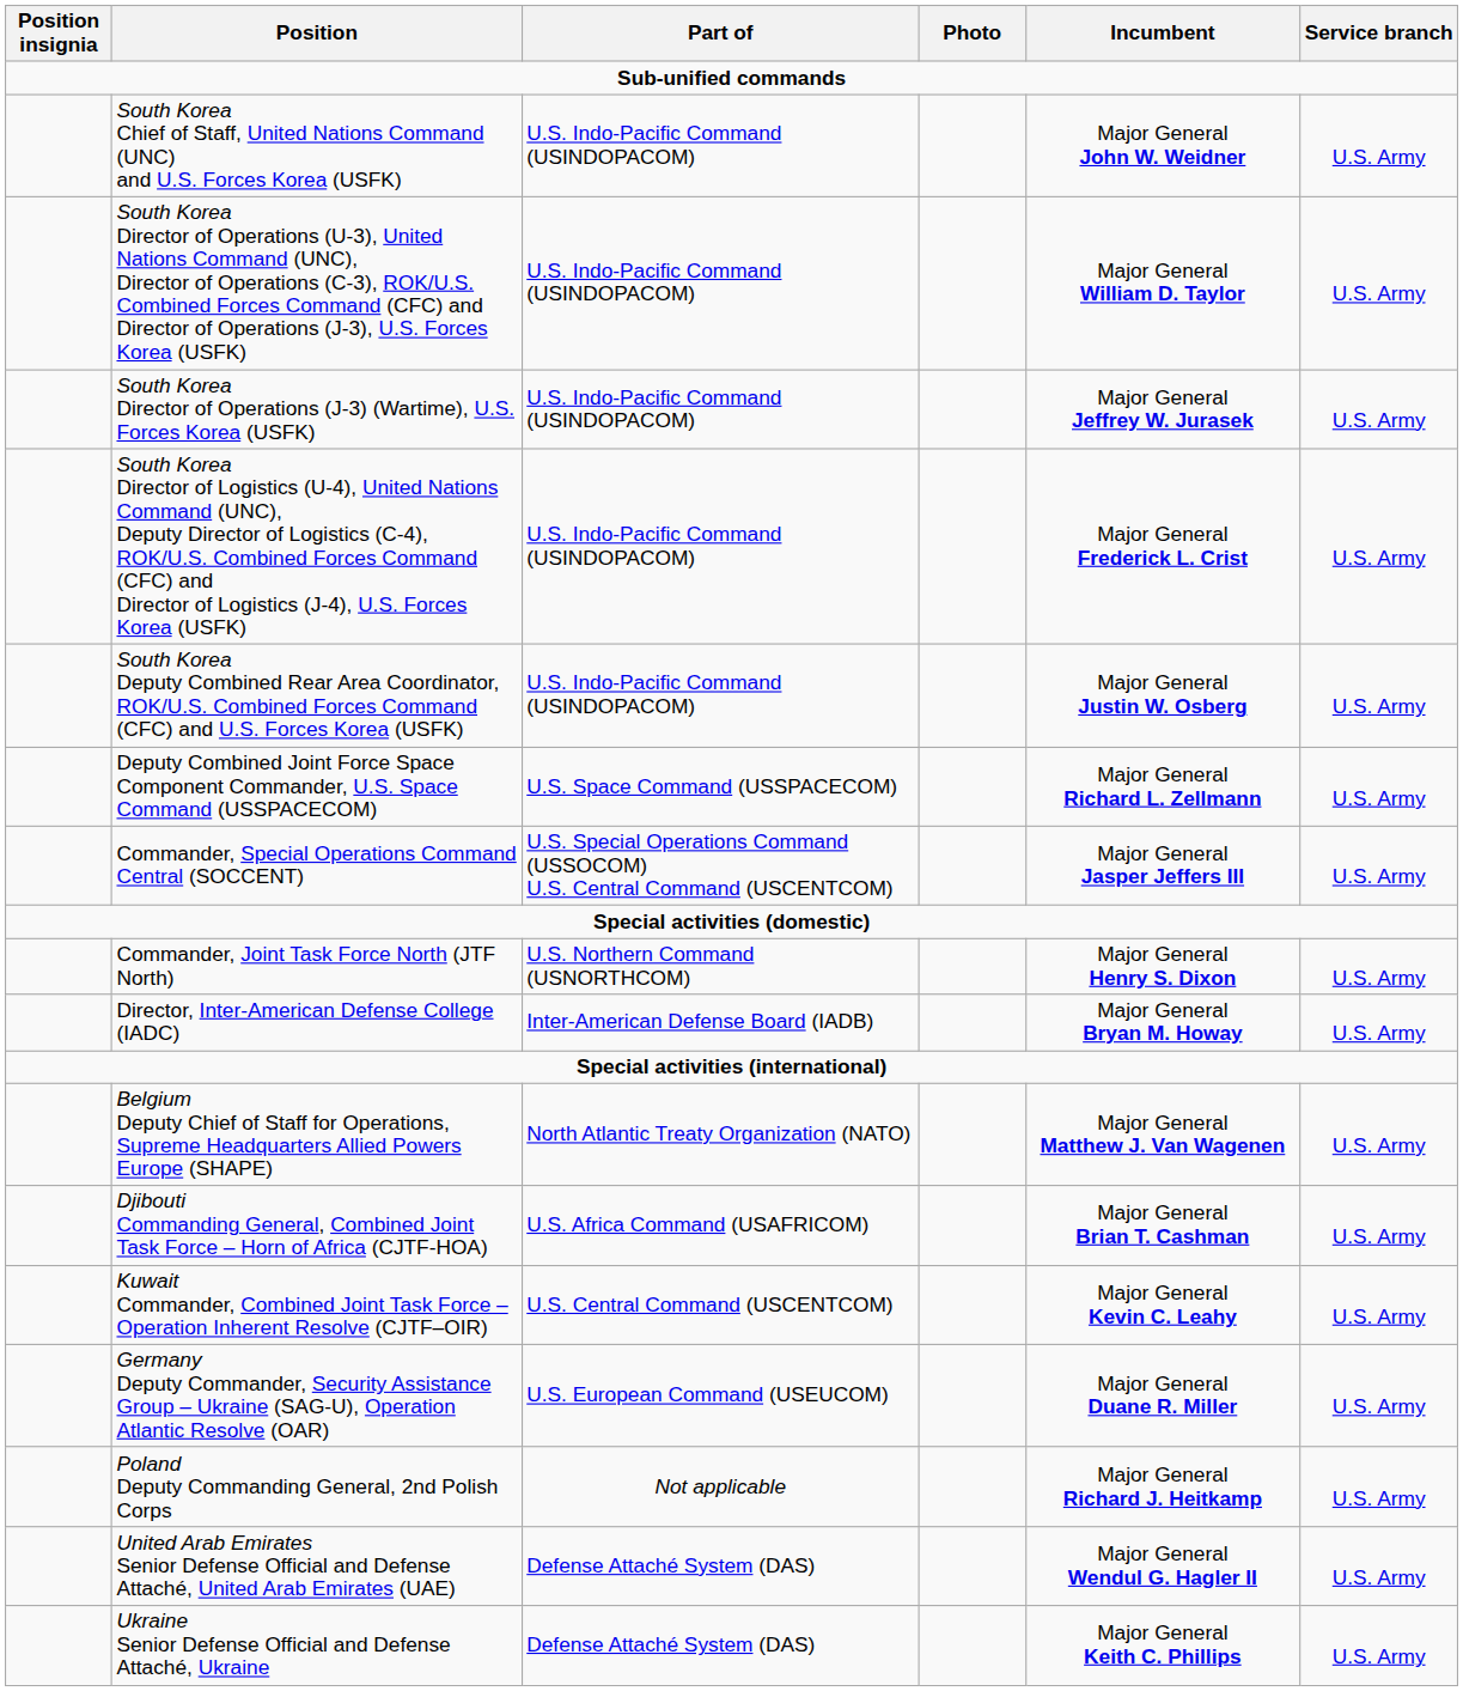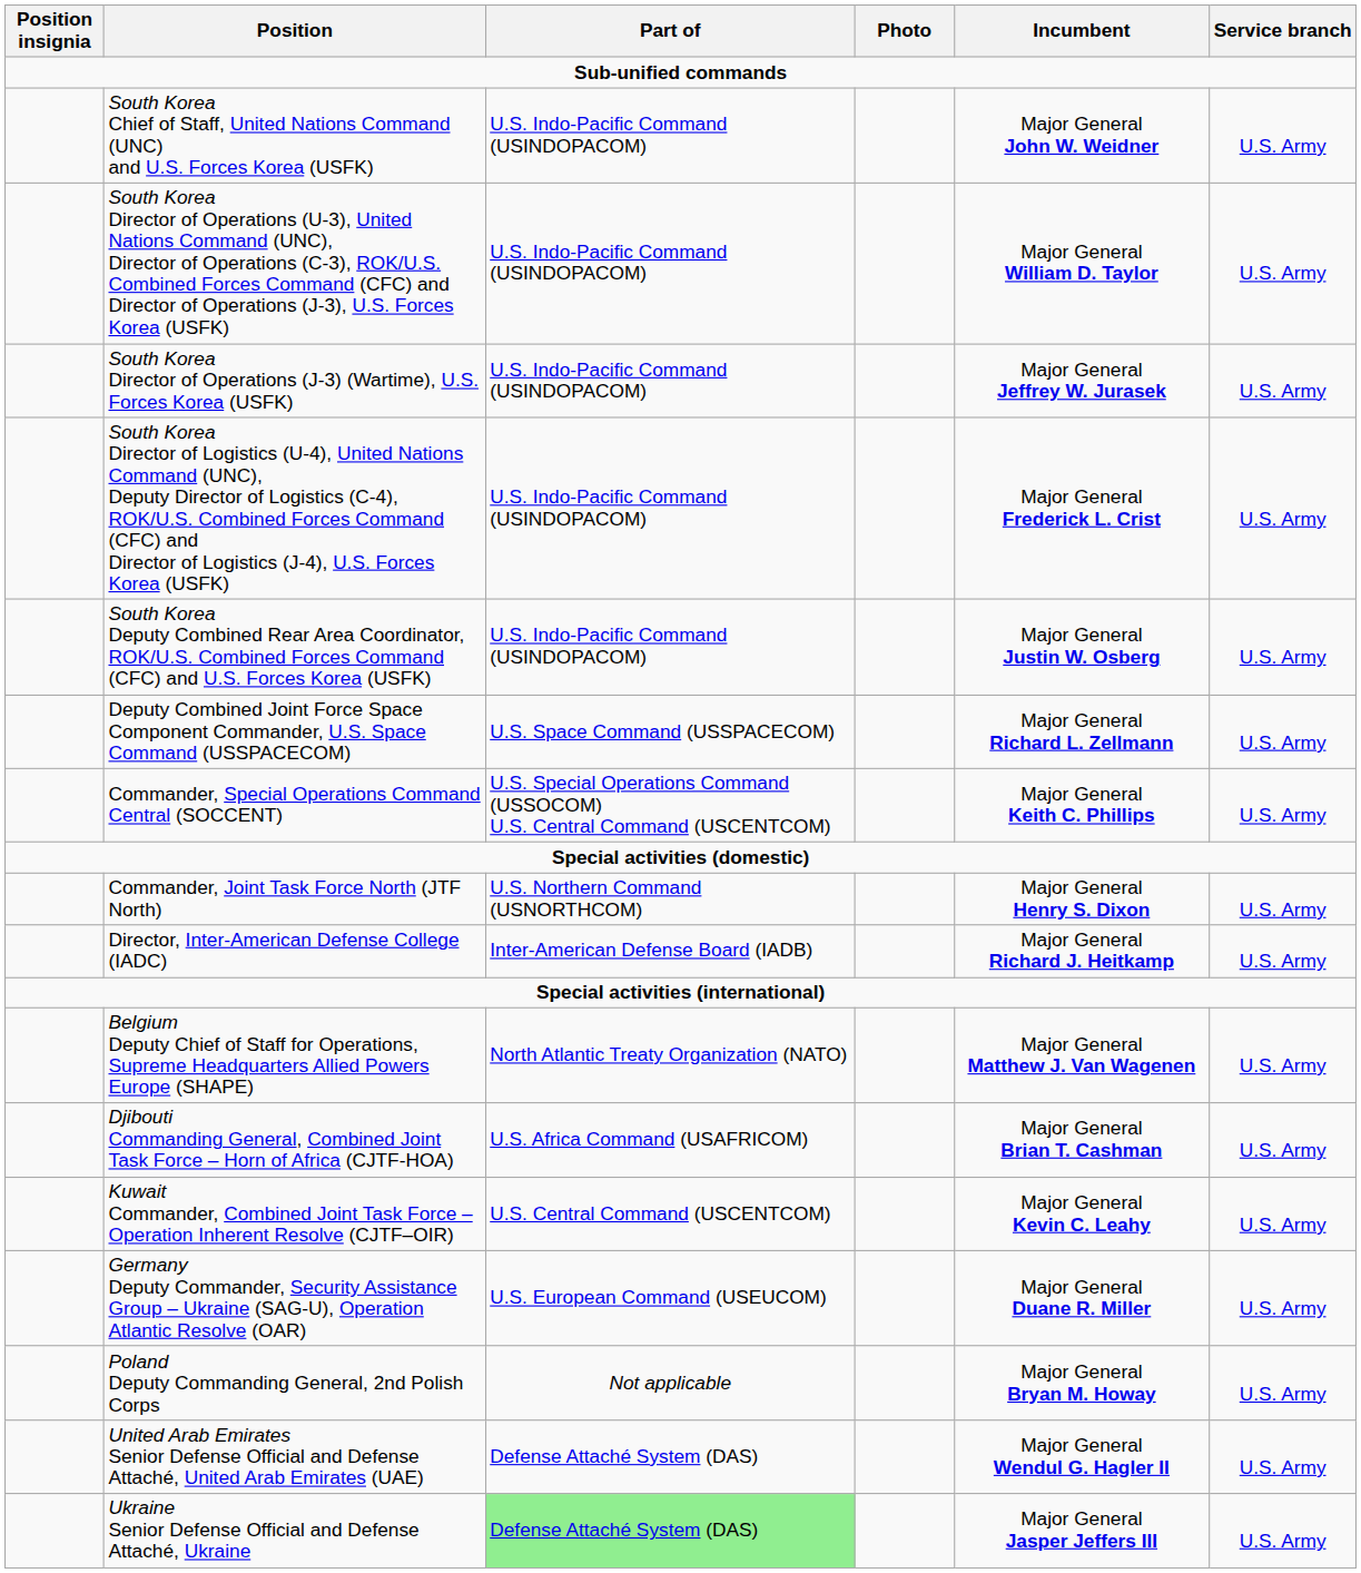 <table class="wikitable">
 <tr>
 <th width="75" style="text-align:center">Position insignia</th>
 <th width="310" style="text-align:center">Position</th>
 <th width="300" style="text-align:center">Part of</th>
 <th width="75" style="text-align:center">Photo</th>
 <th width="205" style="text-align:center">Incumbent</th>
 <th width="115" style="text-align:center">Service branch</th>
 </tr>
 <tr>
 <td colspan="6" style="text-align:center"><strong>Sub-unified commands</strong></td>
 </tr>
 <tr>
 <td> </td>
 <td><em>South Korea</em><br>Chief of Staff, <a href='#'>United Nations Command</a> (UNC)<br>and <a href='#'>U.S. Forces Korea</a> (USFK)</td>
 <td> <a href='#'>U.S. Indo-Pacific Command</a> (USINDOPACOM)</td>
 <td></td>
 <td style="text-align:center">Major General<br><strong><a href='#'>John W. Weidner</a></strong></td>
 <td style="text-align:center"><br><a href='#'>U.S. Army</a></td>
 </tr>
 <tr>
 <td>  </td>
 <td><em>South Korea</em><br>Director of Operations (U-3), <a href='#'>United Nations Command</a> (UNC),<br>Director of Operations (C-3), <a href='#'>ROK/U.S. Combined Forces Command</a> (CFC) and<br>Director of Operations (J-3), <a href='#'>U.S. Forces Korea</a> (USFK)</td>
 <td> <a href='#'>U.S. Indo-Pacific Command</a> (USINDOPACOM)</td>
 <td></td>
 <td style="text-align:center">Major General<br><strong><a href='#'>William D. Taylor</a></strong></td>
 <td style="text-align:center"><br><a href='#'>U.S. Army</a></td>
 </tr>
 <tr>
 <td></td>
 <td><em>South Korea</em><br>Director of Operations (J-3) (Wartime), <a href='#'>U.S. Forces Korea</a> (USFK)</td>
 <td> <a href='#'>U.S. Indo-Pacific Command</a> (USINDOPACOM)</td>
 <td></td>
 <td style="text-align:center">Major General<br><strong><a href='#'>Jeffrey W. Jurasek</a></strong></td>
 <td style="text-align:center"><br><a href='#'>U.S. Army</a></td>
 </tr>
 <tr>
 <td>  </td>
 <td><em>South Korea</em><br>Director of Logistics (U-4), <a href='#'>United Nations Command</a> (UNC),<br>Deputy Director of Logistics (C-4), <a href='#'>ROK/U.S. Combined Forces Command</a> (CFC) and<br>Director of Logistics (J-4), <a href='#'>U.S. Forces Korea</a> (USFK)</td>
 <td> <a href='#'>U.S. Indo-Pacific Command</a> (USINDOPACOM)</td>
 <td></td>
 <td style="text-align:center">Major General<br><strong><a href='#'>Frederick L. Crist</a></strong></td>
 <td style="text-align:center"><br><a href='#'>U.S. Army</a></td>
 </tr>
 <tr>
 <td> </td>
 <td><em>South Korea</em><br>Deputy Combined Rear Area Coordinator,<br><a href='#'>ROK/U.S. Combined Forces Command</a> (CFC) and <a href='#'>U.S. Forces Korea</a> (USFK)</td>
 <td> <a href='#'>U.S. Indo-Pacific Command</a> (USINDOPACOM)</td>
 <td></td>
 <td style="text-align:center">Major General<br><strong><a href='#'>Justin W. Osberg</a></strong></td>
 <td style="text-align:center"><br><a href='#'>U.S. Army</a></td>
 </tr>
 <tr>
 <td></td>
 <td>Deputy Combined Joint Force Space Component Commander, <a href='#'>U.S. Space Command</a> (USSPACECOM)</td>
 <td> <a href='#'>U.S. Space Command</a> (USSPACECOM)</td>
 <td></td>
 <td style="text-align:center">Major General<br><strong><a href='#'>Richard L. Zellmann</a></strong></td>
 <td style="text-align:center"><br><a href='#'>U.S. Army</a></td>
 </tr>
 <tr>
 <td></td>
 <td>Commander, <a href='#'>Special Operations Command Central</a> (SOCCENT)</td>
 <td> <a href='#'>U.S. Special Operations Command</a> (USSOCOM)<br> <a href='#'>U.S. Central Command</a> (USCENTCOM)</td>
 <td></td>
-<td style="text-align:center">Major General<br><strong><a href='#'>Jasper Jeffers III</a></strong></td>
+<td style="text-align:center">Major General<br><strong><a href='#'>Keith C. Phillips</a></strong></td>
 <td style="text-align:center"><br><a href='#'>U.S. Army</a></td>
 </tr>
 <tr>
 <td colspan="6" style="text-align:center"><strong>Special activities (domestic)</strong></td>
 </tr>
 <tr>
 <td></td>
 <td>Commander, <a href='#'>Joint Task Force North</a> (JTF North)</td>
 <td> <a href='#'>U.S. Northern Command</a> (USNORTHCOM)</td>
 <td></td>
 <td style="text-align:center">Major General<br><strong><a href='#'>Henry S. Dixon</a></strong></td>
 <td style="text-align:center"><br><a href='#'>U.S. Army</a></td>
 </tr>
 <tr>
 <td></td>
 <td>Director, <a href='#'>Inter-American Defense College</a> (IADC)</td>
 <td> <a href='#'>Inter-American Defense Board</a> (IADB)</td>
 <td></td>
-<td style="text-align:center">Major General<br><strong><a href='#'>Bryan M. Howay</a></strong></td>
+<td style="text-align:center">Major General<br><strong><a href='#'>Richard J. Heitkamp</a></strong></td>
 <td style="text-align:center"><br><a href='#'>U.S. Army</a></td>
 </tr>
 <tr>
 <td colspan="6" style="text-align:center"><strong>Special activities (international)</strong></td>
 </tr>
 <tr>
 <td></td>
 <td><em>Belgium</em><br>Deputy Chief of Staff for Operations, <a href='#'>Supreme Headquarters Allied Powers Europe</a> (SHAPE)</td>
 <td> <a href='#'>North Atlantic Treaty Organization</a> (NATO)</td>
 <td></td>
 <td style="text-align:center">Major General<br><strong><a href='#'>Matthew J. Van Wagenen</a></strong></td>
 <td style="text-align:center"><br><a href='#'>U.S. Army</a></td>
 </tr>
 <tr>
 <td></td>
 <td><em>Djibouti</em><br><a href='#'>Commanding General</a>, <a href='#'>Combined Joint Task Force – Horn of Africa</a> (CJTF-HOA)</td>
 <td> <a href='#'>U.S. Africa Command</a> (USAFRICOM)</td>
 <td></td>
 <td style="text-align:center">Major General<br><strong><a href='#'>Brian T. Cashman</a></strong></td>
 <td style="text-align:center"><br><a href='#'>U.S. Army</a></td>
 </tr>
 <tr>
 <td></td>
 <td><em>Kuwait</em><br>Commander, <a href='#'>Combined Joint Task Force – Operation Inherent Resolve</a> (CJTF–OIR)</td>
 <td> <a href='#'>U.S. Central Command</a> (USCENTCOM)</td>
 <td></td>
 <td style="text-align:center">Major General<br><strong><a href='#'>Kevin C. Leahy</a></strong></td>
 <td style="text-align:center"><br><a href='#'>U.S. Army</a></td>
 </tr>
 <tr>
 <td></td>
 <td><em>Germany</em><br>Deputy Commander, <a href='#'>Security Assistance Group – Ukraine</a> (SAG-U), <a href='#'>Operation Atlantic Resolve</a> (OAR)</td>
 <td> <a href='#'>U.S. European Command</a> (USEUCOM)</td>
 <td></td>
 <td style="text-align:center">Major General<br><strong><a href='#'>Duane R. Miller</a></strong></td>
 <td style="text-align:center"><br><a href='#'>U.S. Army</a></td>
 </tr>
 <tr>
 <td></td>
 <td><em>Poland</em><br>Deputy Commanding General, 2nd Polish Corps</td>
 <td style="text-align:center"><em>Not applicable</em></td>
 <td></td>
-<td style="text-align:center">Major General<br><strong><a href='#'>Richard J. Heitkamp</a></strong></td>
+<td style="text-align:center">Major General<br><strong><a href='#'>Bryan M. Howay</a></strong></td>
 <td style="text-align:center"><br><a href='#'>U.S. Army</a></td>
 </tr>
 <tr>
 <td></td>
 <td><em>United Arab Emirates</em><br>Senior Defense Official and Defense Attaché, <a href='#'>United Arab Emirates</a> (UAE)</td>
 <td> <a href='#'>Defense Attaché System</a> (DAS)</td>
 <td></td>
 <td style="text-align:center">Major General<br><strong><a href='#'>Wendul G. Hagler II</a></strong></td>
 <td style="text-align:center"><br><a href='#'>U.S. Army</a></td>
 </tr>
 <tr>
 <td></td>
 <td><em>Ukraine</em><br>Senior Defense Official and Defense Attaché, <a href='#'>Ukraine</a></td>
-<td> <a href='#'>Defense Attaché System</a> (DAS)</td>
+<td style="background: lightgreen;"> <a href='#'>Defense Attaché System</a> (DAS)</td>
 <td></td>
-<td style="text-align:center">Major General<br><strong><a href='#'>Keith C. Phillips</a></strong></td>
+<td style="text-align:center">Major General<br><strong><a href='#'>Jasper Jeffers III</a></strong></td>
 <td style="text-align:center"><br><a href='#'>U.S. Army</a></td>
 </tr>
 </table>
